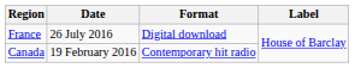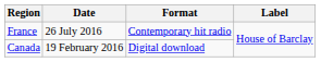 <table class=wikitable>
 <tr>
 <th>Region</th>
 <th>Date</th>
 <th>Format</th>
 <th>Label</th>
 </tr>
 <tr>
 <td><a href='#'>France</a></td>
 <td>26 July 2016</td>
-<td><a href='#'>Digital download</a></td>
+<td><a href='#'>Contemporary hit radio</a></td>
 <td rowspan="2"><a href='#'>House of Barclay</a></td>
 </tr>
 <tr>
 <td><a href='#'>Canada</a></td>
 <td>19 February 2016</td>
-<td><a href='#'>Contemporary hit radio</a></td>
+<td><a href='#'>Digital download</a></td>
 </tr>
 </table>
